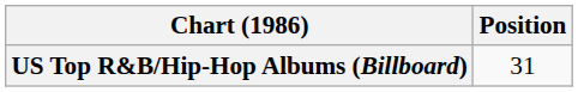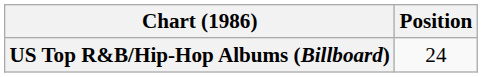 <table class="wikitable plainrowheaders" style="text-align:center">
 <tr>
 <th scope="col">Chart (1986)</th>
 <th scope="col">Position</th>
 </tr>
 <tr>
 <th scope="row">US Top R&B/Hip-Hop Albums (<em>Billboard</em>)</th>
-<td>31</td>
+<td>24</td>
 </tr>
 </table>
